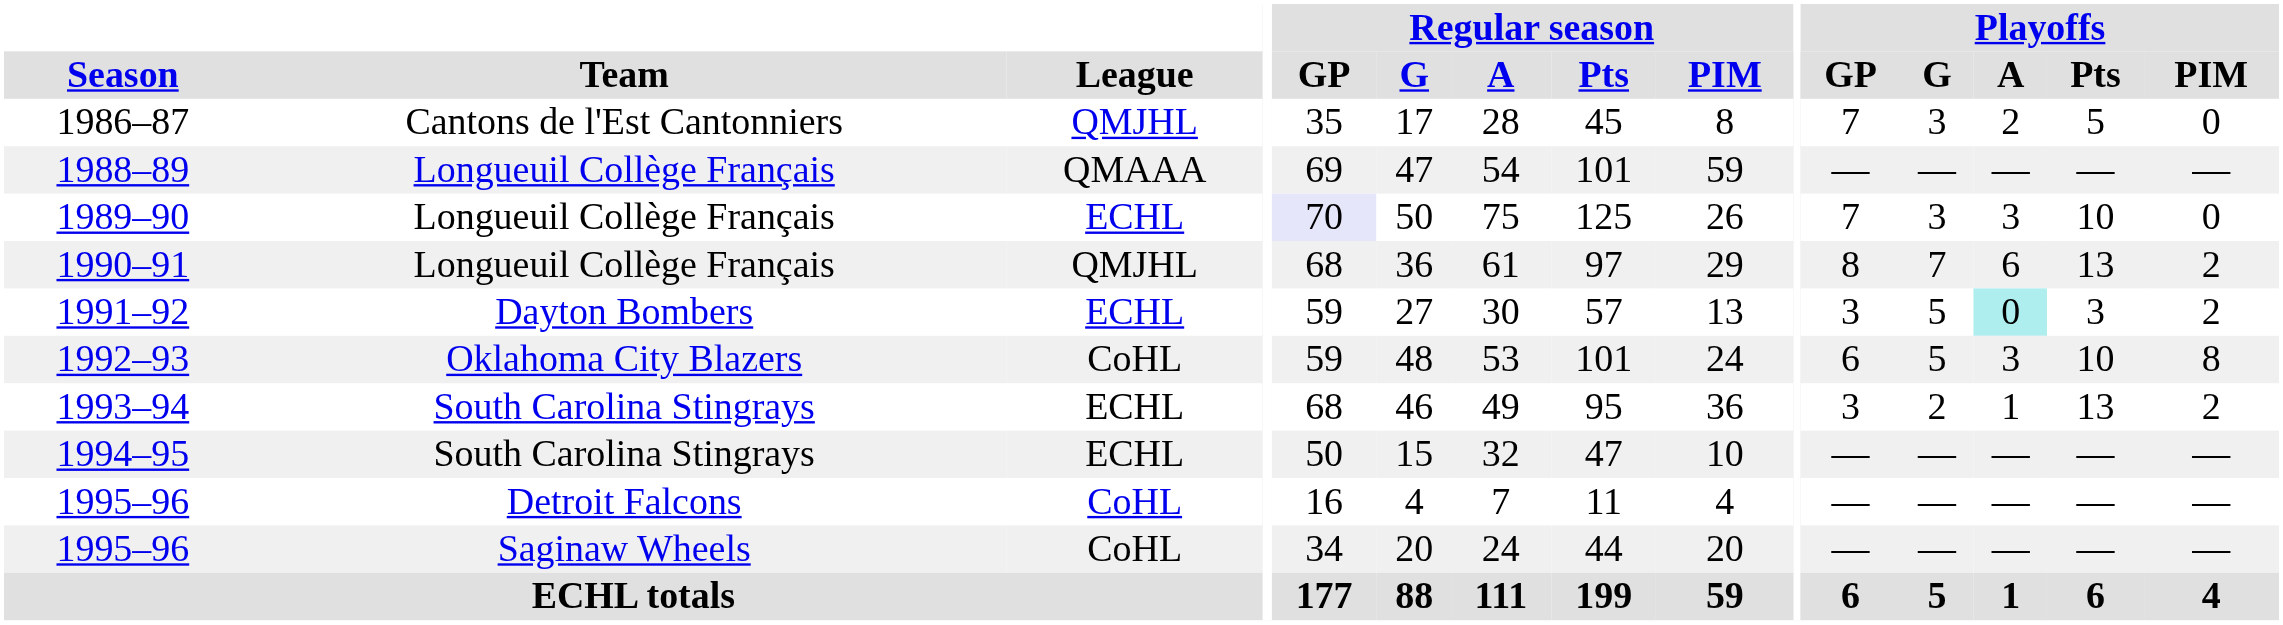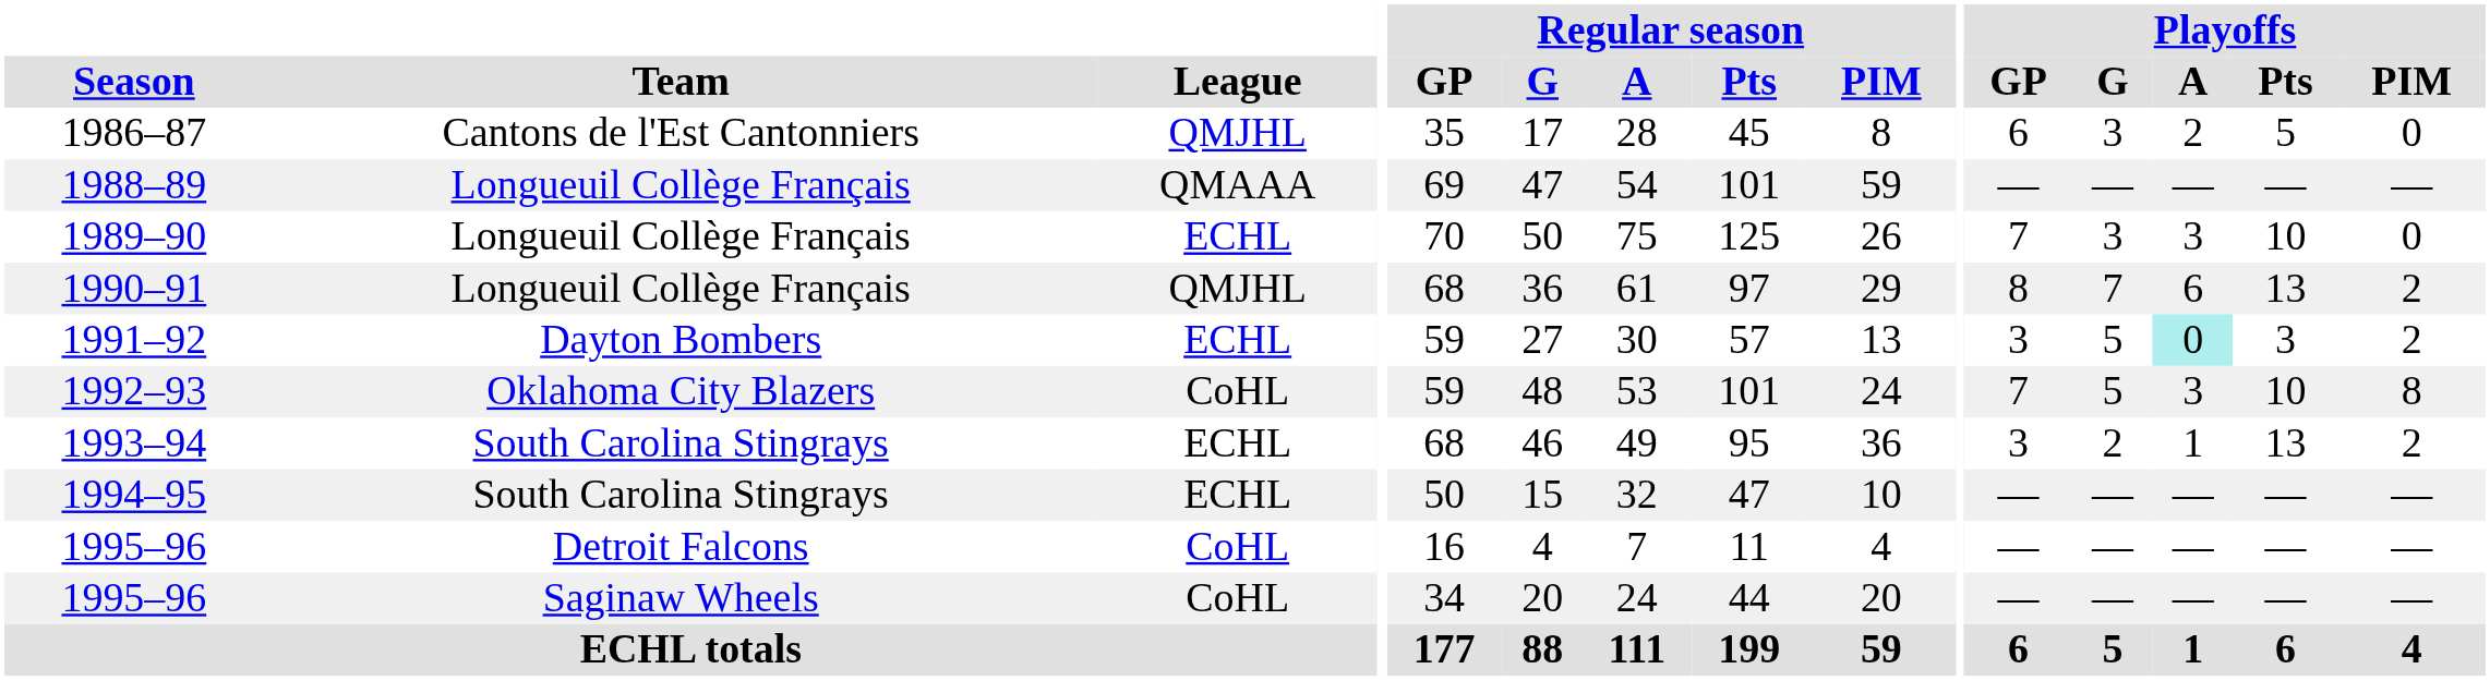 <table border="0" cellpadding="1" cellspacing="0" style="text-align:center; width:60em">
 <tr bgcolor="#e0e0e0">
 <th colspan="3" bgcolor="#ffffff"></th>
 <th rowspan="99" bgcolor="#ffffff"></th>
 <th colspan="5"><a href='#'>Regular season</a></th>
 <th rowspan="99" bgcolor="#ffffff"></th>
 <th colspan="5"><a href='#'>Playoffs</a></th>
 </tr>
 <tr bgcolor="#e0e0e0">
 <th><a href='#'>Season</a></th>
 <th>Team</th>
 <th>League</th>
 <th>GP</th>
 <th><a href='#'>G</a></th>
 <th><a href='#'>A</a></th>
 <th><a href='#'>Pts</a></th>
 <th><a href='#'>PIM</a></th>
 <th>GP</th>
 <th>G</th>
 <th>A</th>
 <th>Pts</th>
 <th>PIM</th>
 </tr>
 <tr>
 <td>1986–87</td>
 <td>Cantons de l'Est Cantonniers</td>
 <td><a href='#'>QMJHL</a></td>
 <td>35</td>
 <td>17</td>
 <td>28</td>
 <td>45</td>
 <td>8</td>
-<td>7</td>
+<td>6</td>
 <td>3</td>
 <td>2</td>
 <td>5</td>
 <td>0</td>
 </tr>
 <tr bgcolor="#f0f0f0">
 <td><a href='#'>1988–89</a></td>
 <td><a href='#'>Longueuil Collège Français</a></td>
 <td>QMAAA</td>
 <td>69</td>
 <td>47</td>
 <td>54</td>
 <td>101</td>
 <td>59</td>
 <td>—</td>
 <td>—</td>
 <td>—</td>
 <td>—</td>
 <td>—</td>
 </tr>
 <tr>
 <td><a href='#'>1989–90</a></td>
 <td>Longueuil Collège Français</td>
 <td><a href='#'>ECHL</a></td>
-<td style="background: lavender;">70</td>
+<td>70</td>
 <td>50</td>
 <td>75</td>
 <td>125</td>
 <td>26</td>
 <td>7</td>
 <td>3</td>
 <td>3</td>
 <td>10</td>
 <td>0</td>
 </tr>
 <tr bgcolor="#f0f0f0">
 <td><a href='#'>1990–91</a></td>
 <td>Longueuil Collège Français</td>
 <td>QMJHL</td>
 <td>68</td>
 <td>36</td>
 <td>61</td>
 <td>97</td>
 <td>29</td>
 <td>8</td>
 <td>7</td>
 <td>6</td>
 <td>13</td>
 <td>2</td>
 </tr>
 <tr>
 <td><a href='#'>1991–92</a></td>
 <td><a href='#'>Dayton Bombers</a></td>
 <td><a href='#'>ECHL</a></td>
 <td>59</td>
 <td>27</td>
 <td>30</td>
 <td>57</td>
 <td>13</td>
 <td>3</td>
 <td>5</td>
 <td style="background: paleturquoise;">0</td>
 <td>3</td>
 <td>2</td>
 </tr>
 <tr bgcolor="#f0f0f0">
 <td><a href='#'>1992–93</a></td>
 <td><a href='#'>Oklahoma City Blazers</a></td>
 <td>CoHL</td>
 <td>59</td>
 <td>48</td>
 <td>53</td>
 <td>101</td>
 <td>24</td>
-<td>6</td>
+<td>7</td>
 <td>5</td>
 <td>3</td>
 <td>10</td>
 <td>8</td>
 </tr>
 <tr>
 <td><a href='#'>1993–94</a></td>
 <td><a href='#'>South Carolina Stingrays</a></td>
 <td>ECHL</td>
 <td>68</td>
 <td>46</td>
 <td>49</td>
 <td>95</td>
 <td>36</td>
 <td>3</td>
 <td>2</td>
 <td>1</td>
 <td>13</td>
 <td>2</td>
 </tr>
 <tr bgcolor="#f0f0f0">
 <td><a href='#'>1994–95</a></td>
 <td>South Carolina Stingrays</td>
 <td>ECHL</td>
 <td>50</td>
 <td>15</td>
 <td>32</td>
 <td>47</td>
 <td>10</td>
 <td>—</td>
 <td>—</td>
 <td>—</td>
 <td>—</td>
 <td>—</td>
 </tr>
 <tr>
 <td><a href='#'>1995–96</a></td>
 <td><a href='#'>Detroit Falcons</a></td>
 <td><a href='#'>CoHL</a></td>
 <td>16</td>
 <td>4</td>
 <td>7</td>
 <td>11</td>
 <td>4</td>
 <td>—</td>
 <td>—</td>
 <td>—</td>
 <td>—</td>
 <td>—</td>
 </tr>
 <tr bgcolor="#f0f0f0">
 <td><a href='#'>1995–96</a></td>
 <td><a href='#'>Saginaw Wheels</a></td>
 <td>CoHL</td>
 <td>34</td>
 <td>20</td>
 <td>24</td>
 <td>44</td>
 <td>20</td>
 <td>—</td>
 <td>—</td>
 <td>—</td>
 <td>—</td>
 <td>—</td>
 </tr>
 <tr>
 </tr>
 <tr ALIGN="center" bgcolor="#e0e0e0">
 <th colspan="3">ECHL totals</th>
 <th ALIGN="center">177</th>
 <th ALIGN="center">88</th>
 <th ALIGN="center">111</th>
 <th ALIGN="center">199</th>
 <th ALIGN="center">59</th>
 <th ALIGN="center">6</th>
 <th ALIGN="center">5</th>
 <th ALIGN="center">1</th>
 <th ALIGN="center">6</th>
 <th ALIGN="center">4</th>
 </tr>
 </table>
